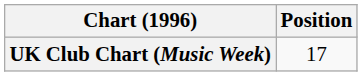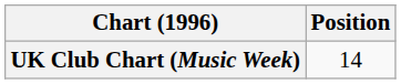 <table class="wikitable sortable plainrowheaders" style="text-align:center">
 <tr>
 <th scope="col">Chart (1996)</th>
 <th scope="col">Position</th>
 </tr>
 <tr>
 <th scope="row">UK Club Chart (<em>Music Week</em>)</th>
-<td>17</td>
+<td>14</td>
 </tr>
 </table>
